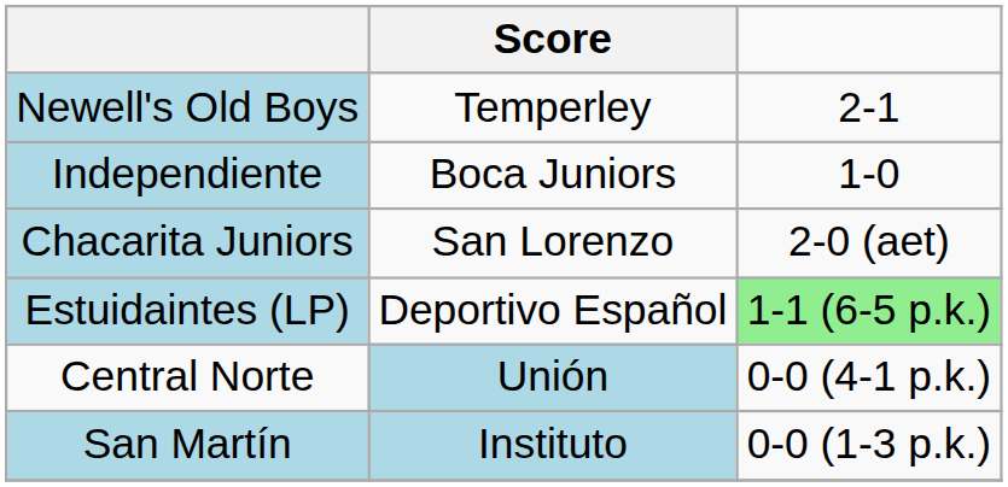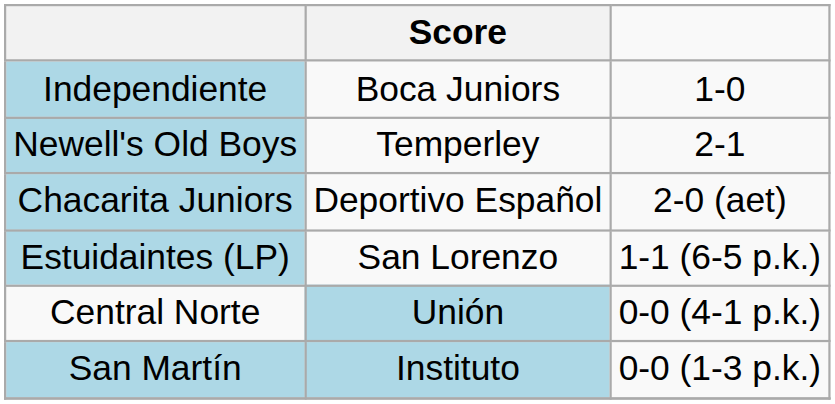 <table class="wikitable" style="text-align: center;">
 <tr>
 <th></th>
 <th>Score</th>
+</tr>
+<tr>
+<td bgcolor="lightblue">Independiente</td>
+<td>Boca Juniors</td>
+<td>1-0</td>
 </tr>
 <tr>
 <td bgcolor="lightblue">Newell's Old Boys</td>
 <td>Temperley</td>
 <td>2-1</td>
 </tr>
 <tr>
-<td bgcolor="lightblue">Independiente</td>
-<td>Boca Juniors</td>
-<td>1-0</td>
-</tr>
-<tr>
 <td bgcolor="lightblue">Chacarita Juniors</td>
-<td>San Lorenzo</td>
+<td>Deportivo Español</td>
 <td>2-0 (aet)</td>
 </tr>
 <tr>
 <td bgcolor="lightblue">Estuidaintes (LP)</td>
-<td>Deportivo Español</td>
-<td style="background: lightgreen;">1-1 (6-5 p.k.)</td>
+<td>San Lorenzo</td>
+<td>1-1 (6-5 p.k.)</td>
 </tr>
 <tr>
 <td>Central Norte</td>
 <td bgcolor="lightblue">Unión</td>
 <td>0-0 (4-1 p.k.)</td>
 </tr>
 <tr>
 <td bgcolor="lightblue">San Martín</td>
 <td style="background: lightblue;">Instituto</td>
 <td>0-0 (1-3 p.k.)</td>
 </tr>
 <tr>
 </tr>
 </table>
